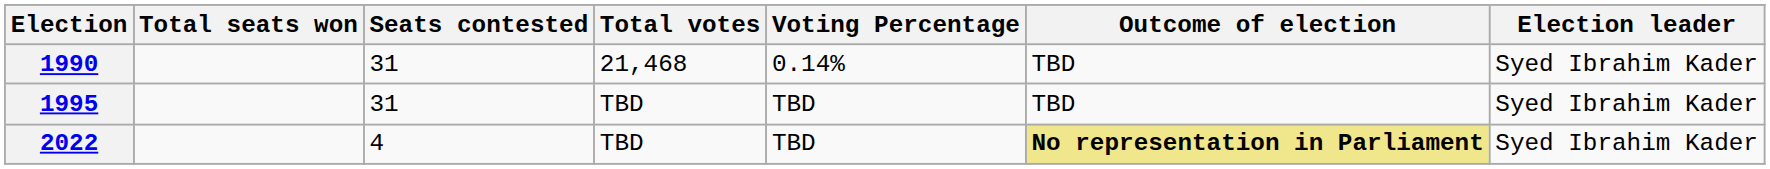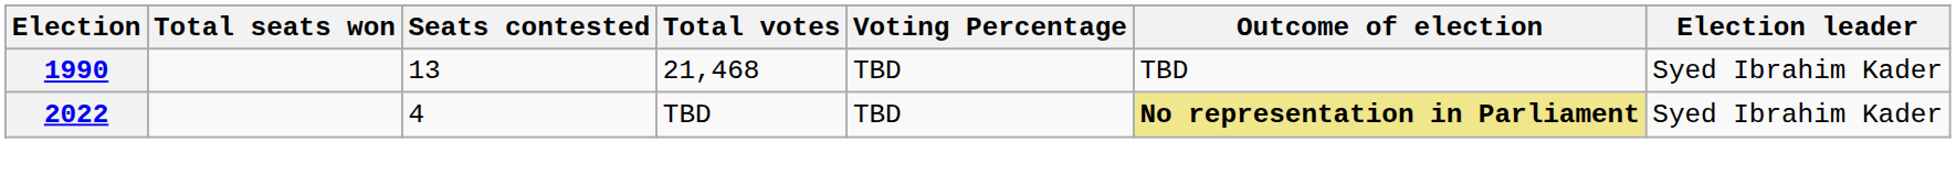 <table class="wikitable">
 <tr>
 <th>Election</th>
 <th>Total seats won</th>
 <th>Seats contested</th>
 <th>Total votes</th>
 <th>Voting Percentage</th>
 <th>Outcome of election</th>
 <th>Election leader</th>
 </tr>
 <tr>
 <th><a href='#'>1990</a></th>
 <td></td>
-<td>31</td>
+<td>13</td>
 <td>21,468</td>
-<td>0.14%</td>
-<td>TBD </td>
-<td>Syed Ibrahim Kader</td>
-</tr>
-<tr>
-<th><a href='#'>1995</a></th>
-<td></td>
-<td>31</td>
-<td>TBD</td>
 <td>TBD</td>
 <td>TBD </td>
 <td>Syed Ibrahim Kader</td>
 </tr>
 <tr>
 <th><a href='#'>2022</a></th>
 <td></td>
 <td>4</td>
 <td>TBD</td>
 <td>TBD</td>
 <td style="background: khaki;"><strong>No representation in Parliament</strong> </td>
 <td>Syed Ibrahim Kader</td>
 </tr>
 </table>
